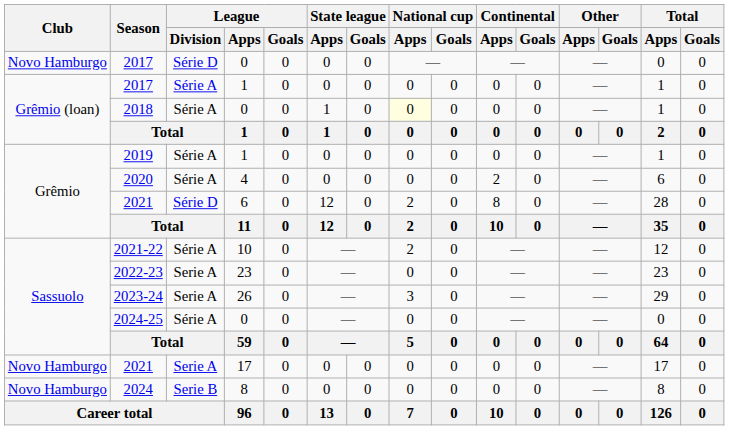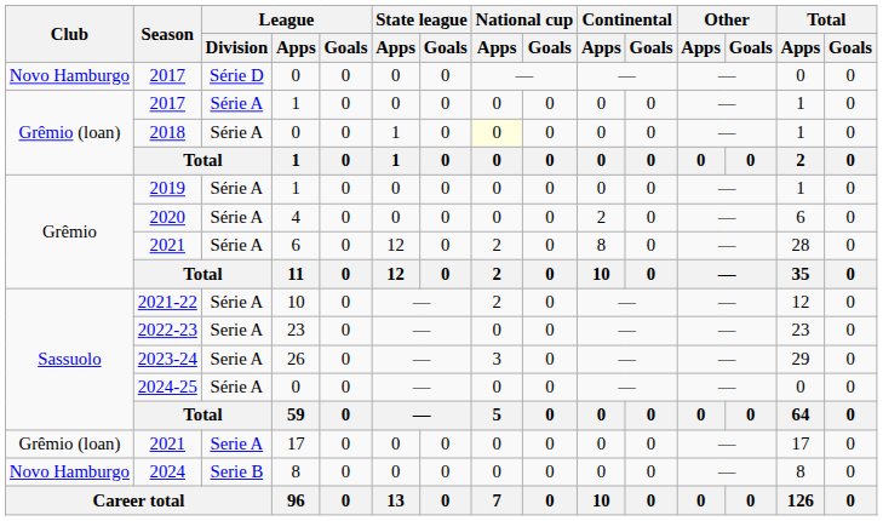 <table class="wikitable" style="text-align:center">
 <tr>
 <th rowspan="2">Club</th>
 <th rowspan="2">Season</th>
 <th colspan="3">League</th>
 <th colspan="2">State league</th>
 <th colspan="2">National cup</th>
 <th colspan="2">Continental</th>
 <th colspan="2">Other</th>
 <th colspan="2">Total</th>
 </tr>
 <tr>
 <th>Division</th>
 <th>Apps</th>
 <th>Goals</th>
 <th>Apps</th>
 <th>Goals</th>
 <th>Apps</th>
 <th>Goals</th>
 <th>Apps</th>
 <th>Goals</th>
 <th>Apps</th>
 <th>Goals</th>
 <th>Apps</th>
 <th>Goals</th>
 </tr>
 <tr>
 <td><a href='#'>Novo Hamburgo</a></td>
 <td><a href='#'>2017</a></td>
 <td><a href='#'>Série D</a></td>
 <td>0</td>
 <td>0</td>
 <td>0</td>
 <td>0</td>
 <td colspan="2">—</td>
 <td colspan="2">—</td>
 <td colspan="2">—</td>
 <td>0</td>
 <td>0</td>
 </tr>
 <tr>
 <td rowspan="3"><a href='#'>Grêmio</a> (loan)</td>
 <td><a href='#'>2017</a></td>
 <td><a href='#'>Série A</a></td>
 <td>1</td>
 <td>0</td>
 <td>0</td>
 <td>0</td>
 <td>0</td>
 <td>0</td>
 <td>0</td>
 <td>0</td>
 <td colspan="2">—</td>
 <td>1</td>
 <td>0</td>
 </tr>
 <tr>
 <td><a href='#'>2018</a></td>
 <td>Série A</td>
 <td>0</td>
 <td>0</td>
 <td>1</td>
 <td>0</td>
 <td style="background: lightyellow;">0</td>
 <td>0</td>
 <td>0</td>
 <td>0</td>
 <td colspan="2">—</td>
 <td>1</td>
 <td>0</td>
 </tr>
 <tr>
 <th colspan="2">Total</th>
 <th>1</th>
 <th>0</th>
 <th>1</th>
 <th>0</th>
 <th>0</th>
 <th>0</th>
 <th>0</th>
 <th>0</th>
 <th>0</th>
 <th>0</th>
 <th>2</th>
 <th>0</th>
 </tr>
 <tr>
 <td rowspan="4">Grêmio</td>
 <td><a href='#'>2019</a></td>
 <td>Série A</td>
 <td>1</td>
 <td>0</td>
 <td>0</td>
 <td>0</td>
 <td>0</td>
 <td>0</td>
 <td>0</td>
 <td>0</td>
 <td colspan="2">—</td>
 <td>1</td>
 <td>0</td>
 </tr>
 <tr>
 <td><a href='#'>2020</a></td>
 <td>Série A</td>
 <td>4</td>
 <td>0</td>
 <td>0</td>
 <td>0</td>
 <td>0</td>
 <td>0</td>
 <td>2</td>
 <td>0</td>
 <td colspan="2">—</td>
 <td>6</td>
 <td>0</td>
 </tr>
 <tr>
 <td><a href='#'>2021</a></td>
-<td><a href='#'>Série D</a></td>
+<td>Série A</td>
 <td>6</td>
 <td>0</td>
 <td>12</td>
 <td>0</td>
 <td>2</td>
 <td>0</td>
 <td>8</td>
 <td>0</td>
 <td colspan="2">—</td>
 <td>28</td>
 <td>0</td>
 </tr>
 <tr>
 <th colspan="2">Total</th>
 <th>11</th>
 <th>0</th>
 <th>12</th>
 <th>0</th>
 <th>2</th>
 <th>0</th>
 <th>10</th>
 <th>0</th>
 <th colspan="2">—</th>
 <th>35</th>
 <th>0</th>
 </tr>
 <tr>
 <td rowspan="5"><a href='#'>Sassuolo</a></td>
 <td><a href='#'>2021-22</a></td>
 <td>Série A</td>
 <td>10</td>
 <td>0</td>
 <td colspan="2">—</td>
 <td>2</td>
 <td>0</td>
 <td colspan="2">—</td>
 <td colspan="2">—</td>
 <td>12</td>
 <td>0</td>
 </tr>
 <tr>
 <td><a href='#'>2022-23</a></td>
 <td>Serie A</td>
 <td>23</td>
 <td>0</td>
 <td colspan="2">—</td>
 <td>0</td>
 <td>0</td>
 <td colspan="2">—</td>
 <td colspan="2">—</td>
 <td>23</td>
 <td>0</td>
 </tr>
 <tr>
 <td><a href='#'>2023-24</a></td>
 <td>Serie A</td>
 <td>26</td>
 <td>0</td>
 <td colspan="2">—</td>
 <td>3</td>
 <td>0</td>
 <td colspan="2">—</td>
 <td colspan="2">—</td>
 <td>29</td>
 <td>0</td>
 </tr>
 <tr>
 <td><a href='#'>2024-25</a></td>
 <td>Série A</td>
 <td>0</td>
 <td>0</td>
 <td colspan="2">—</td>
 <td>0</td>
 <td>0</td>
 <td colspan="2">—</td>
 <td colspan="2">—</td>
 <td>0</td>
 <td>0</td>
 </tr>
 <tr>
 <th colspan="2">Total</th>
 <th>59</th>
 <th>0</th>
 <th colspan="2">—</th>
 <th>5</th>
 <th>0</th>
 <th>0</th>
 <th>0</th>
 <th>0</th>
 <th>0</th>
 <th>64</th>
 <th>0</th>
 </tr>
 <tr>
-<td><a href='#'>Novo Hamburgo</a></td>
+<td>Grêmio (loan)</td>
 <td><a href='#'>2021</a></td>
 <td><a href='#'>Serie A</a></td>
 <td>17</td>
 <td>0</td>
 <td>0</td>
 <td>0</td>
 <td>0</td>
 <td>0</td>
 <td>0</td>
 <td>0</td>
 <td colspan="2">—</td>
 <td>17</td>
 <td>0</td>
 </tr>
 <tr>
 <td><a href='#'>Novo Hamburgo</a></td>
 <td><a href='#'>2024</a></td>
 <td><a href='#'>Serie B</a></td>
 <td>8</td>
 <td>0</td>
 <td>0</td>
 <td>0</td>
 <td>0</td>
 <td>0</td>
 <td>0</td>
 <td>0</td>
 <td colspan="2">—</td>
 <td>8</td>
 <td>0</td>
 </tr>
 <tr>
 <th colspan="3">Career total</th>
 <th>96</th>
 <th>0</th>
 <th>13</th>
 <th>0</th>
 <th>7</th>
 <th>0</th>
 <th>10</th>
 <th>0</th>
 <th>0</th>
 <th>0</th>
 <th>126</th>
 <th>0</th>
 </tr>
 </table>
